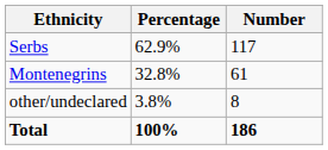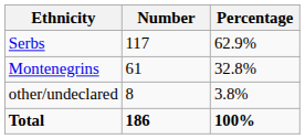 <table class="wikitable">
 <tr>
 <th width="100px">Ethnicity</th>
+<th width="80px">Number</th>
 <th width="80px">Percentage</th>
-<th width="80px">Number</th>
 </tr>
 <tr>
 <td><a href='#'>Serbs</a></td>
+<td>117</td>
 <td>62.9%</td>
-<td>117</td>
 </tr>
 <tr>
 <td><a href='#'>Montenegrins</a></td>
+<td>61</td>
 <td>32.8%</td>
-<td>61</td>
 </tr>
 <tr>
 <td>other/undeclared</td>
+<td>8</td>
 <td>3.8%</td>
-<td>8</td>
 </tr>
 <tr>
 <td><strong>Total</strong></td>
+<td><strong>186</strong></td>
 <td><strong>100%</strong></td>
-<td><strong>186</strong></td>
 </tr>
 </table>
